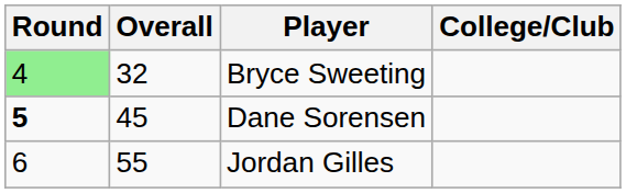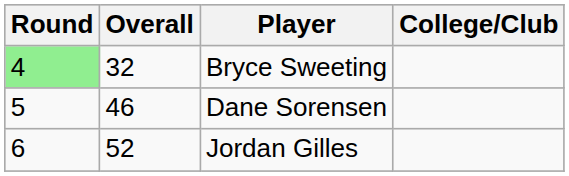 <table class="wikitable">
 <tr>
 <th>Round</th>
 <th>Overall</th>
 <th>Player</th>
 <th>College/Club</th>
 </tr>
 <tr>
 <td style="background: lightgreen;">4</td>
 <td>32</td>
 <td>Bryce Sweeting</td>
 <td></td>
 </tr>
 <tr>
-<td><strong>5</strong></td>
-<td>45</td>
+<td>5</td>
+<td>46</td>
 <td>Dane Sorensen</td>
 <td></td>
 </tr>
 <tr>
 <td>6</td>
-<td>55</td>
+<td>52</td>
 <td>Jordan Gilles</td>
 <td></td>
 </tr>
 </table>
